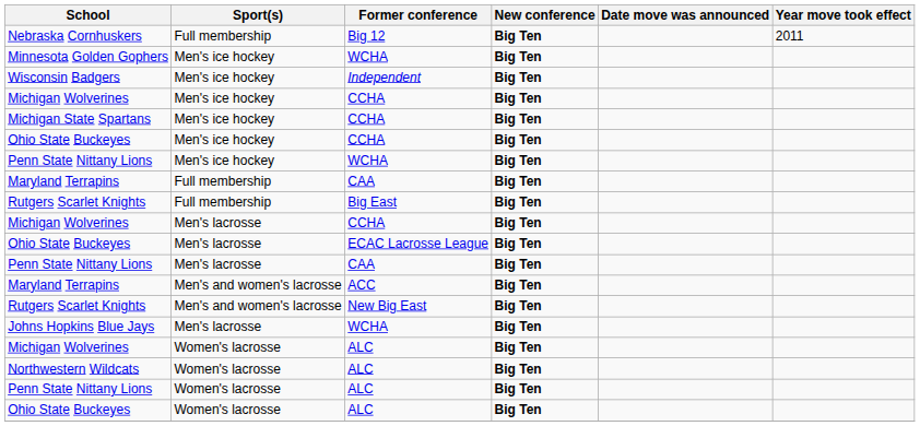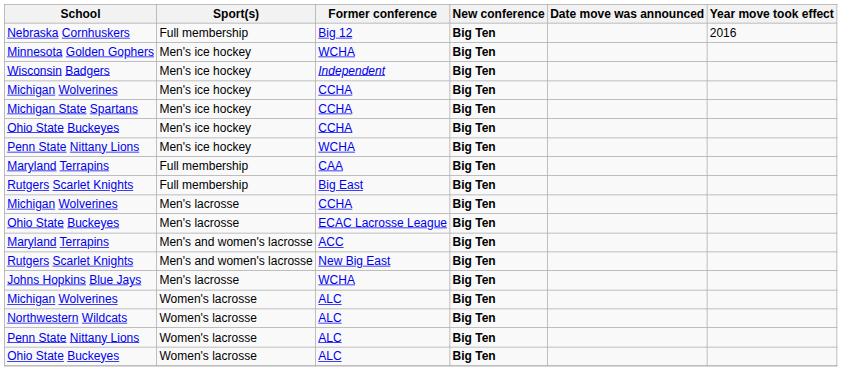 <table class="wikitable sortable">
 <tr>
 <th>School</th>
 <th>Sport(s)</th>
 <th>Former conference</th>
 <th>New conference</th>
 <th>Date move was announced</th>
 <th>Year move took effect</th>
 </tr>
 <tr>
 <td><a href='#'>Nebraska</a> <a href='#'>Cornhuskers</a></td>
 <td>Full membership</td>
 <td><a href='#'>Big 12</a></td>
 <td><strong>Big Ten</strong></td>
 <td></td>
-<td>2011</td>
+<td>2016</td>
 </tr>
 <tr>
 <td><a href='#'>Minnesota</a> <a href='#'>Golden Gophers</a></td>
 <td>Men's ice hockey</td>
 <td><a href='#'>WCHA</a></td>
 <td><strong>Big Ten</strong></td>
 <td></td>
 <td></td>
 </tr>
 <tr>
 <td><a href='#'>Wisconsin</a> <a href='#'>Badgers</a></td>
 <td>Men's ice hockey</td>
 <td><a href='#'><em>Independent</em></a></td>
 <td><strong>Big Ten</strong></td>
 <td></td>
 <td></td>
 </tr>
 <tr>
 <td><a href='#'>Michigan</a> <a href='#'>Wolverines</a></td>
 <td>Men's ice hockey</td>
 <td><a href='#'>CCHA</a></td>
 <td><strong>Big Ten</strong></td>
 <td></td>
 <td></td>
 </tr>
 <tr>
 <td><a href='#'>Michigan State</a> <a href='#'>Spartans</a></td>
 <td>Men's ice hockey</td>
 <td><a href='#'>CCHA</a></td>
 <td><strong>Big Ten</strong></td>
 <td></td>
 <td></td>
 </tr>
 <tr>
 <td><a href='#'>Ohio State</a> <a href='#'>Buckeyes</a></td>
 <td>Men's ice hockey</td>
 <td><a href='#'>CCHA</a></td>
 <td><strong>Big Ten</strong></td>
 <td></td>
 <td></td>
 </tr>
 <tr>
 <td><a href='#'>Penn State</a> <a href='#'>Nittany Lions</a></td>
 <td>Men's ice hockey</td>
 <td><a href='#'>WCHA</a></td>
 <td><strong>Big Ten</strong></td>
 <td></td>
 <td></td>
 </tr>
 <tr>
 <td><a href='#'>Maryland</a> <a href='#'>Terrapins</a></td>
 <td>Full membership</td>
 <td><a href='#'>CAA</a></td>
 <td><strong>Big Ten</strong></td>
 <td></td>
 <td></td>
 </tr>
 <tr>
 <td><a href='#'>Rutgers</a> <a href='#'>Scarlet Knights</a></td>
 <td>Full membership</td>
 <td><a href='#'>Big East</a></td>
 <td><strong>Big Ten</strong></td>
 <td></td>
 <td></td>
 </tr>
 <tr>
 <td><a href='#'>Michigan</a> <a href='#'>Wolverines</a></td>
 <td>Men's lacrosse</td>
 <td><a href='#'>CCHA</a></td>
 <td><strong>Big Ten</strong></td>
 <td></td>
 <td></td>
 </tr>
 <tr>
 <td><a href='#'>Ohio State</a> <a href='#'>Buckeyes</a></td>
 <td>Men's lacrosse</td>
 <td><a href='#'>ECAC Lacrosse League</a></td>
 <td><strong>Big Ten</strong></td>
 <td></td>
 <td></td>
 </tr>
 <tr>
-<td><a href='#'>Penn State</a> <a href='#'>Nittany Lions</a></td>
-<td>Men's lacrosse</td>
-<td><a href='#'>CAA</a></td>
-<td><strong>Big Ten</strong></td>
-<td></td>
-<td></td>
-</tr>
-<tr>
 <td><a href='#'>Maryland</a> <a href='#'>Terrapins</a></td>
 <td>Men's and women's lacrosse</td>
 <td><a href='#'>ACC</a></td>
 <td><strong>Big Ten</strong></td>
 <td></td>
 <td></td>
 </tr>
 <tr>
 <td><a href='#'>Rutgers</a> <a href='#'>Scarlet Knights</a></td>
 <td>Men's and women's lacrosse</td>
 <td><a href='#'>New Big East</a></td>
 <td><strong>Big Ten</strong></td>
 <td></td>
 <td></td>
 </tr>
 <tr>
 <td><a href='#'>Johns Hopkins</a> <a href='#'>Blue Jays</a></td>
 <td>Men's lacrosse</td>
 <td><a href='#'>WCHA</a></td>
 <td><strong>Big Ten</strong></td>
 <td></td>
 <td></td>
 </tr>
 <tr>
 <td><a href='#'>Michigan</a> <a href='#'>Wolverines</a></td>
 <td>Women's lacrosse</td>
 <td><a href='#'>ALC</a></td>
 <td><strong>Big Ten</strong></td>
 <td></td>
 <td></td>
 </tr>
 <tr>
 <td><a href='#'>Northwestern</a> <a href='#'>Wildcats</a></td>
 <td>Women's lacrosse</td>
 <td><a href='#'>ALC</a></td>
 <td><strong>Big Ten</strong></td>
 <td></td>
 <td></td>
 </tr>
 <tr>
 <td><a href='#'>Penn State</a> <a href='#'>Nittany Lions</a></td>
 <td>Women's lacrosse</td>
 <td><a href='#'>ALC</a></td>
 <td><strong>Big Ten</strong></td>
 <td></td>
 <td></td>
 </tr>
 <tr>
 <td><a href='#'>Ohio State</a> <a href='#'>Buckeyes</a></td>
 <td>Women's lacrosse</td>
 <td><a href='#'>ALC</a></td>
 <td><strong>Big Ten</strong></td>
 <td></td>
 <td></td>
 </tr>
 <tr>
 </tr>
 </table>
